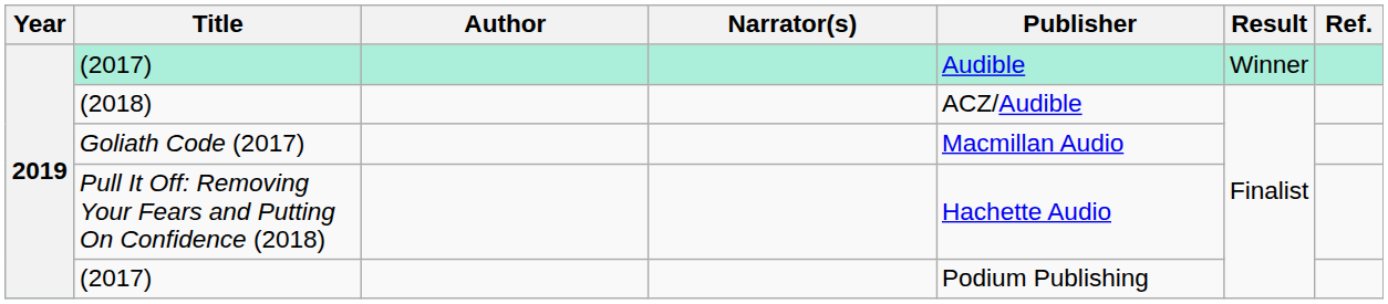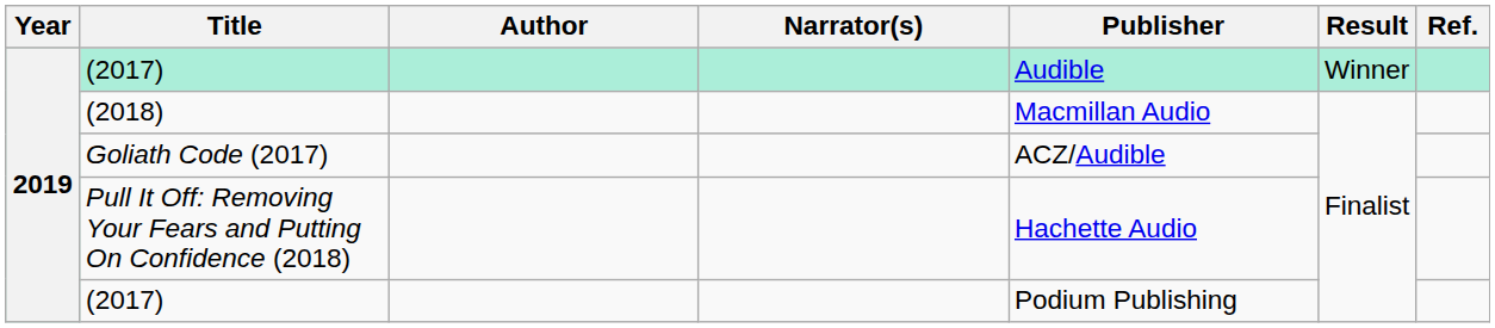 <table class="wikitable sortable mw-collapsible" style="width:100%">
 <tr>
 <th width="5%">Year</th>
 <th width="21%">Title</th>
 <th width="21%">Author</th>
 <th width="21%">Narrator(s)</th>
 <th width="21%">Publisher</th>
 <th width=“6%”>Result</th>
 <th width="5%">Ref.</th>
 </tr>
 <tr style="background:#ABEED9">
 <th rowspan="5">2019<br></th>
 <td><em></em> (2017)</td>
 <td></td>
 <td></td>
 <td><a href='#'>Audible</a></td>
 <td>Winner</td>
 <td></td>
 </tr>
 <tr>
 <td><em></em> (2018)</td>
 <td></td>
 <td></td>
-<td>ACZ/<a href='#'>Audible</a></td>
+<td><a href='#'>Macmillan Audio</a></td>
 <td rowspan="4">Finalist</td>
 <td></td>
 </tr>
 <tr>
 <td><em>Goliath Code</em> (2017)</td>
 <td></td>
 <td></td>
-<td><a href='#'>Macmillan Audio</a></td>
+<td>ACZ/<a href='#'>Audible</a></td>
 <td></td>
 </tr>
 <tr>
 <td><em>Pull It Off: Removing Your Fears and Putting On Confidence</em> (2018)</td>
 <td></td>
 <td></td>
 <td><a href='#'>Hachette Audio</a></td>
 <td></td>
 </tr>
 <tr>
 <td><em></em> (2017)</td>
 <td></td>
 <td></td>
 <td>Podium Publishing</td>
 <td></td>
 </tr>
 </table>
